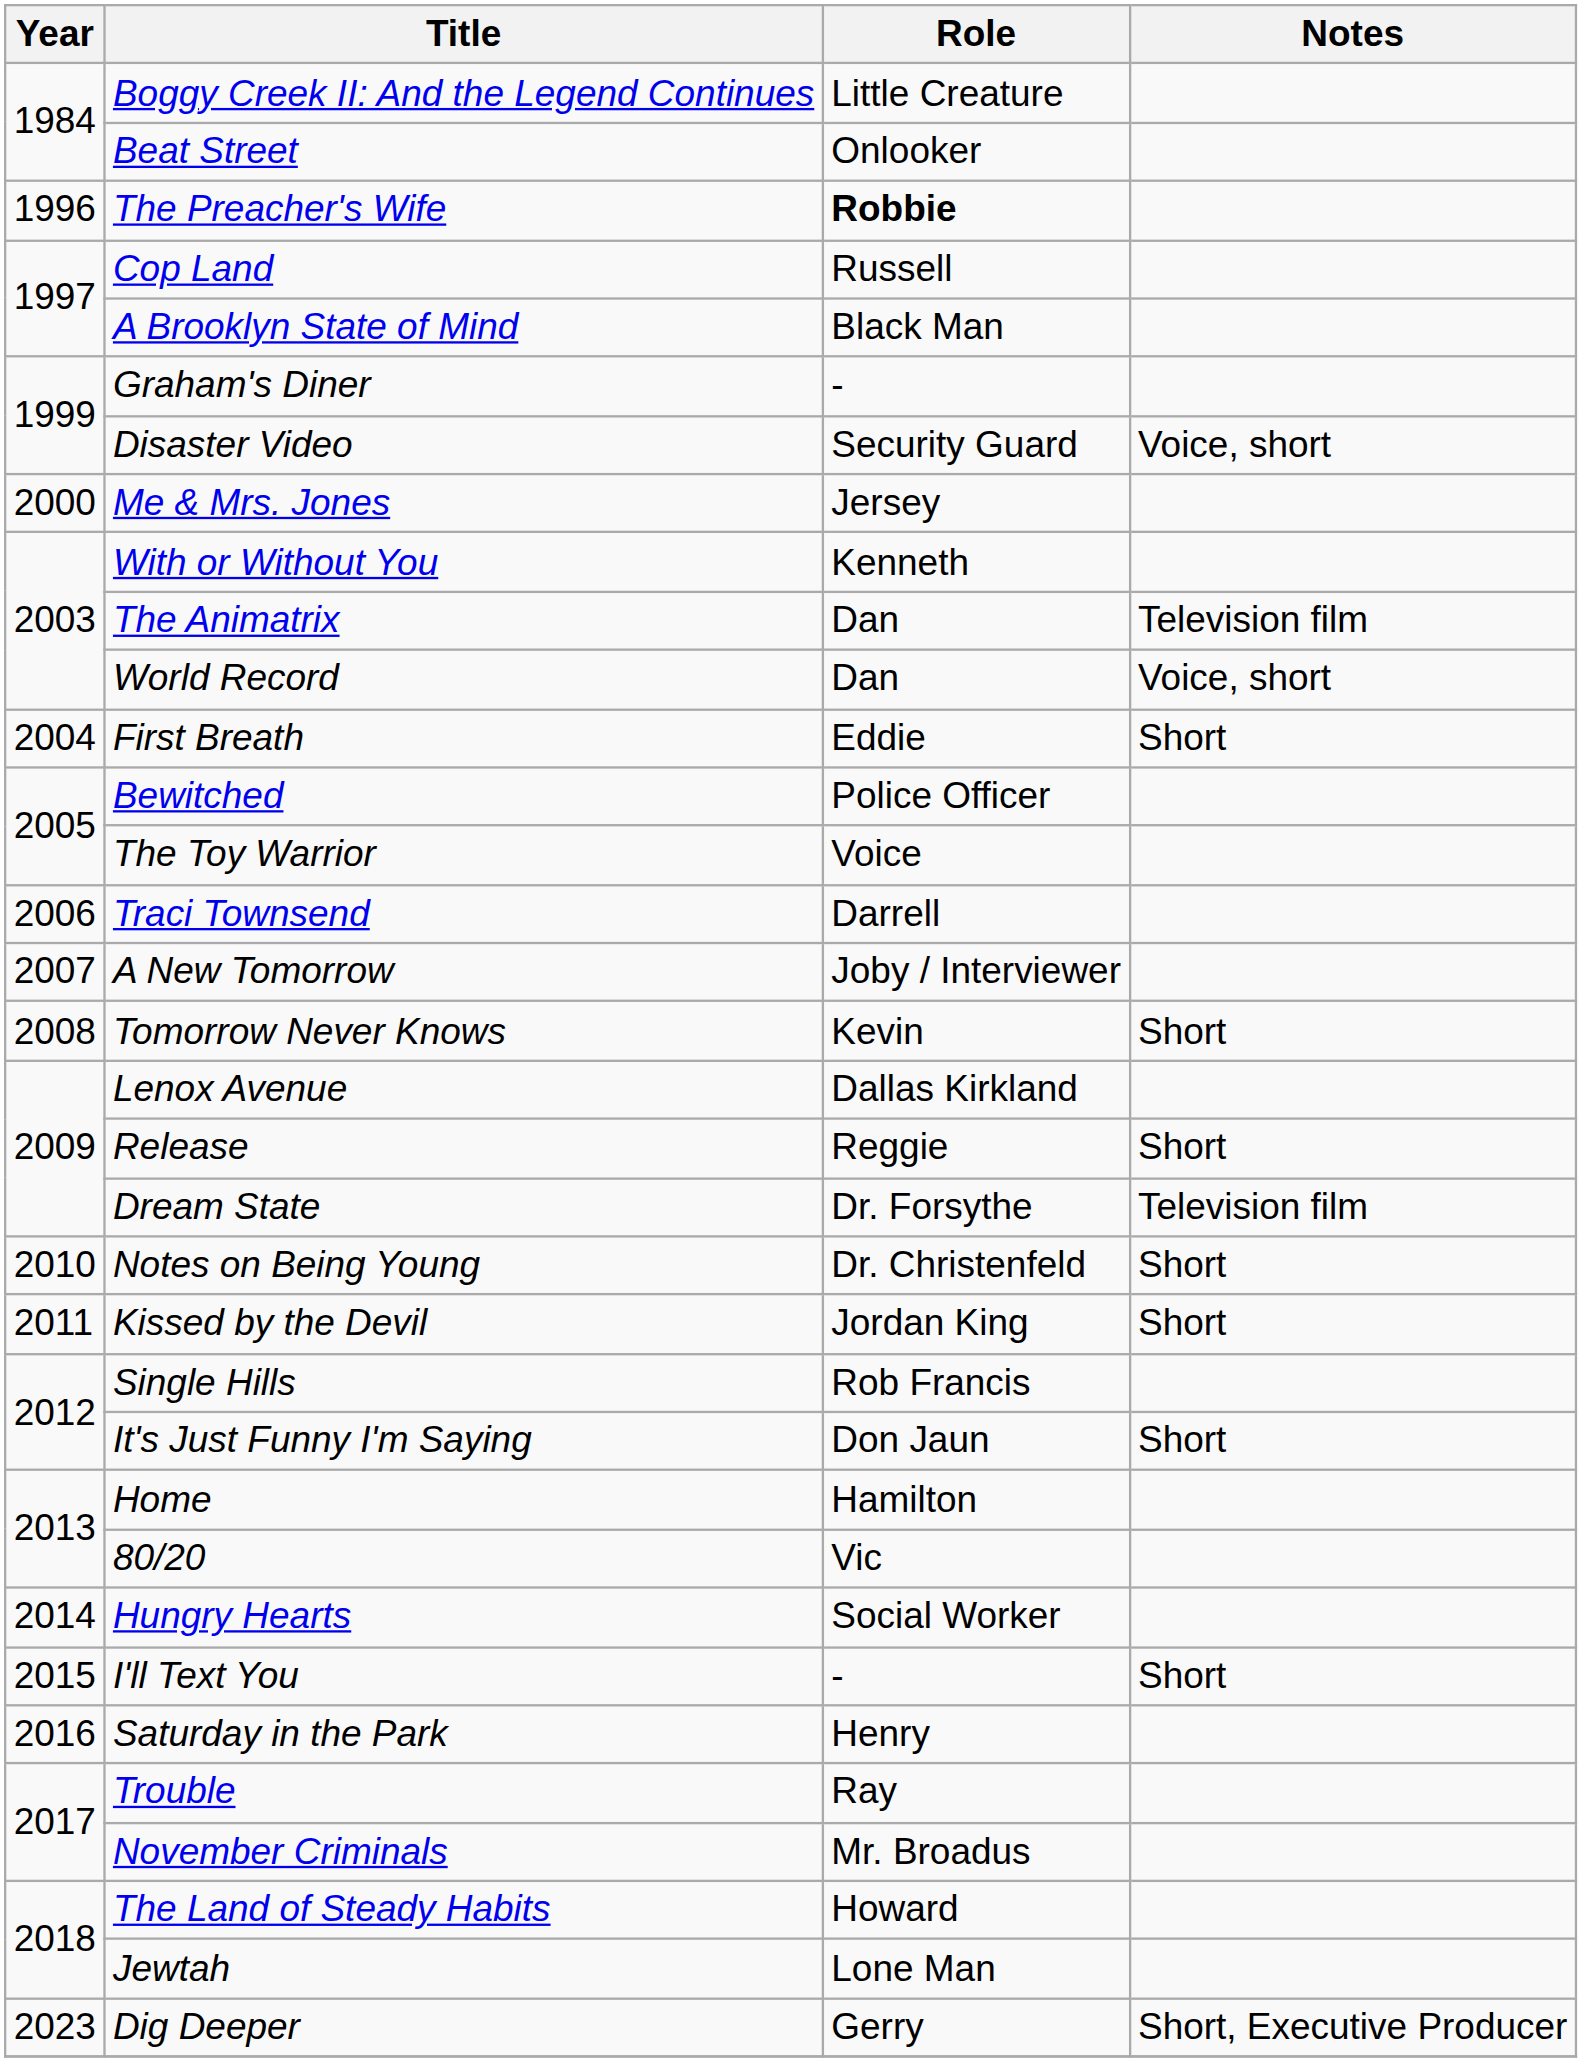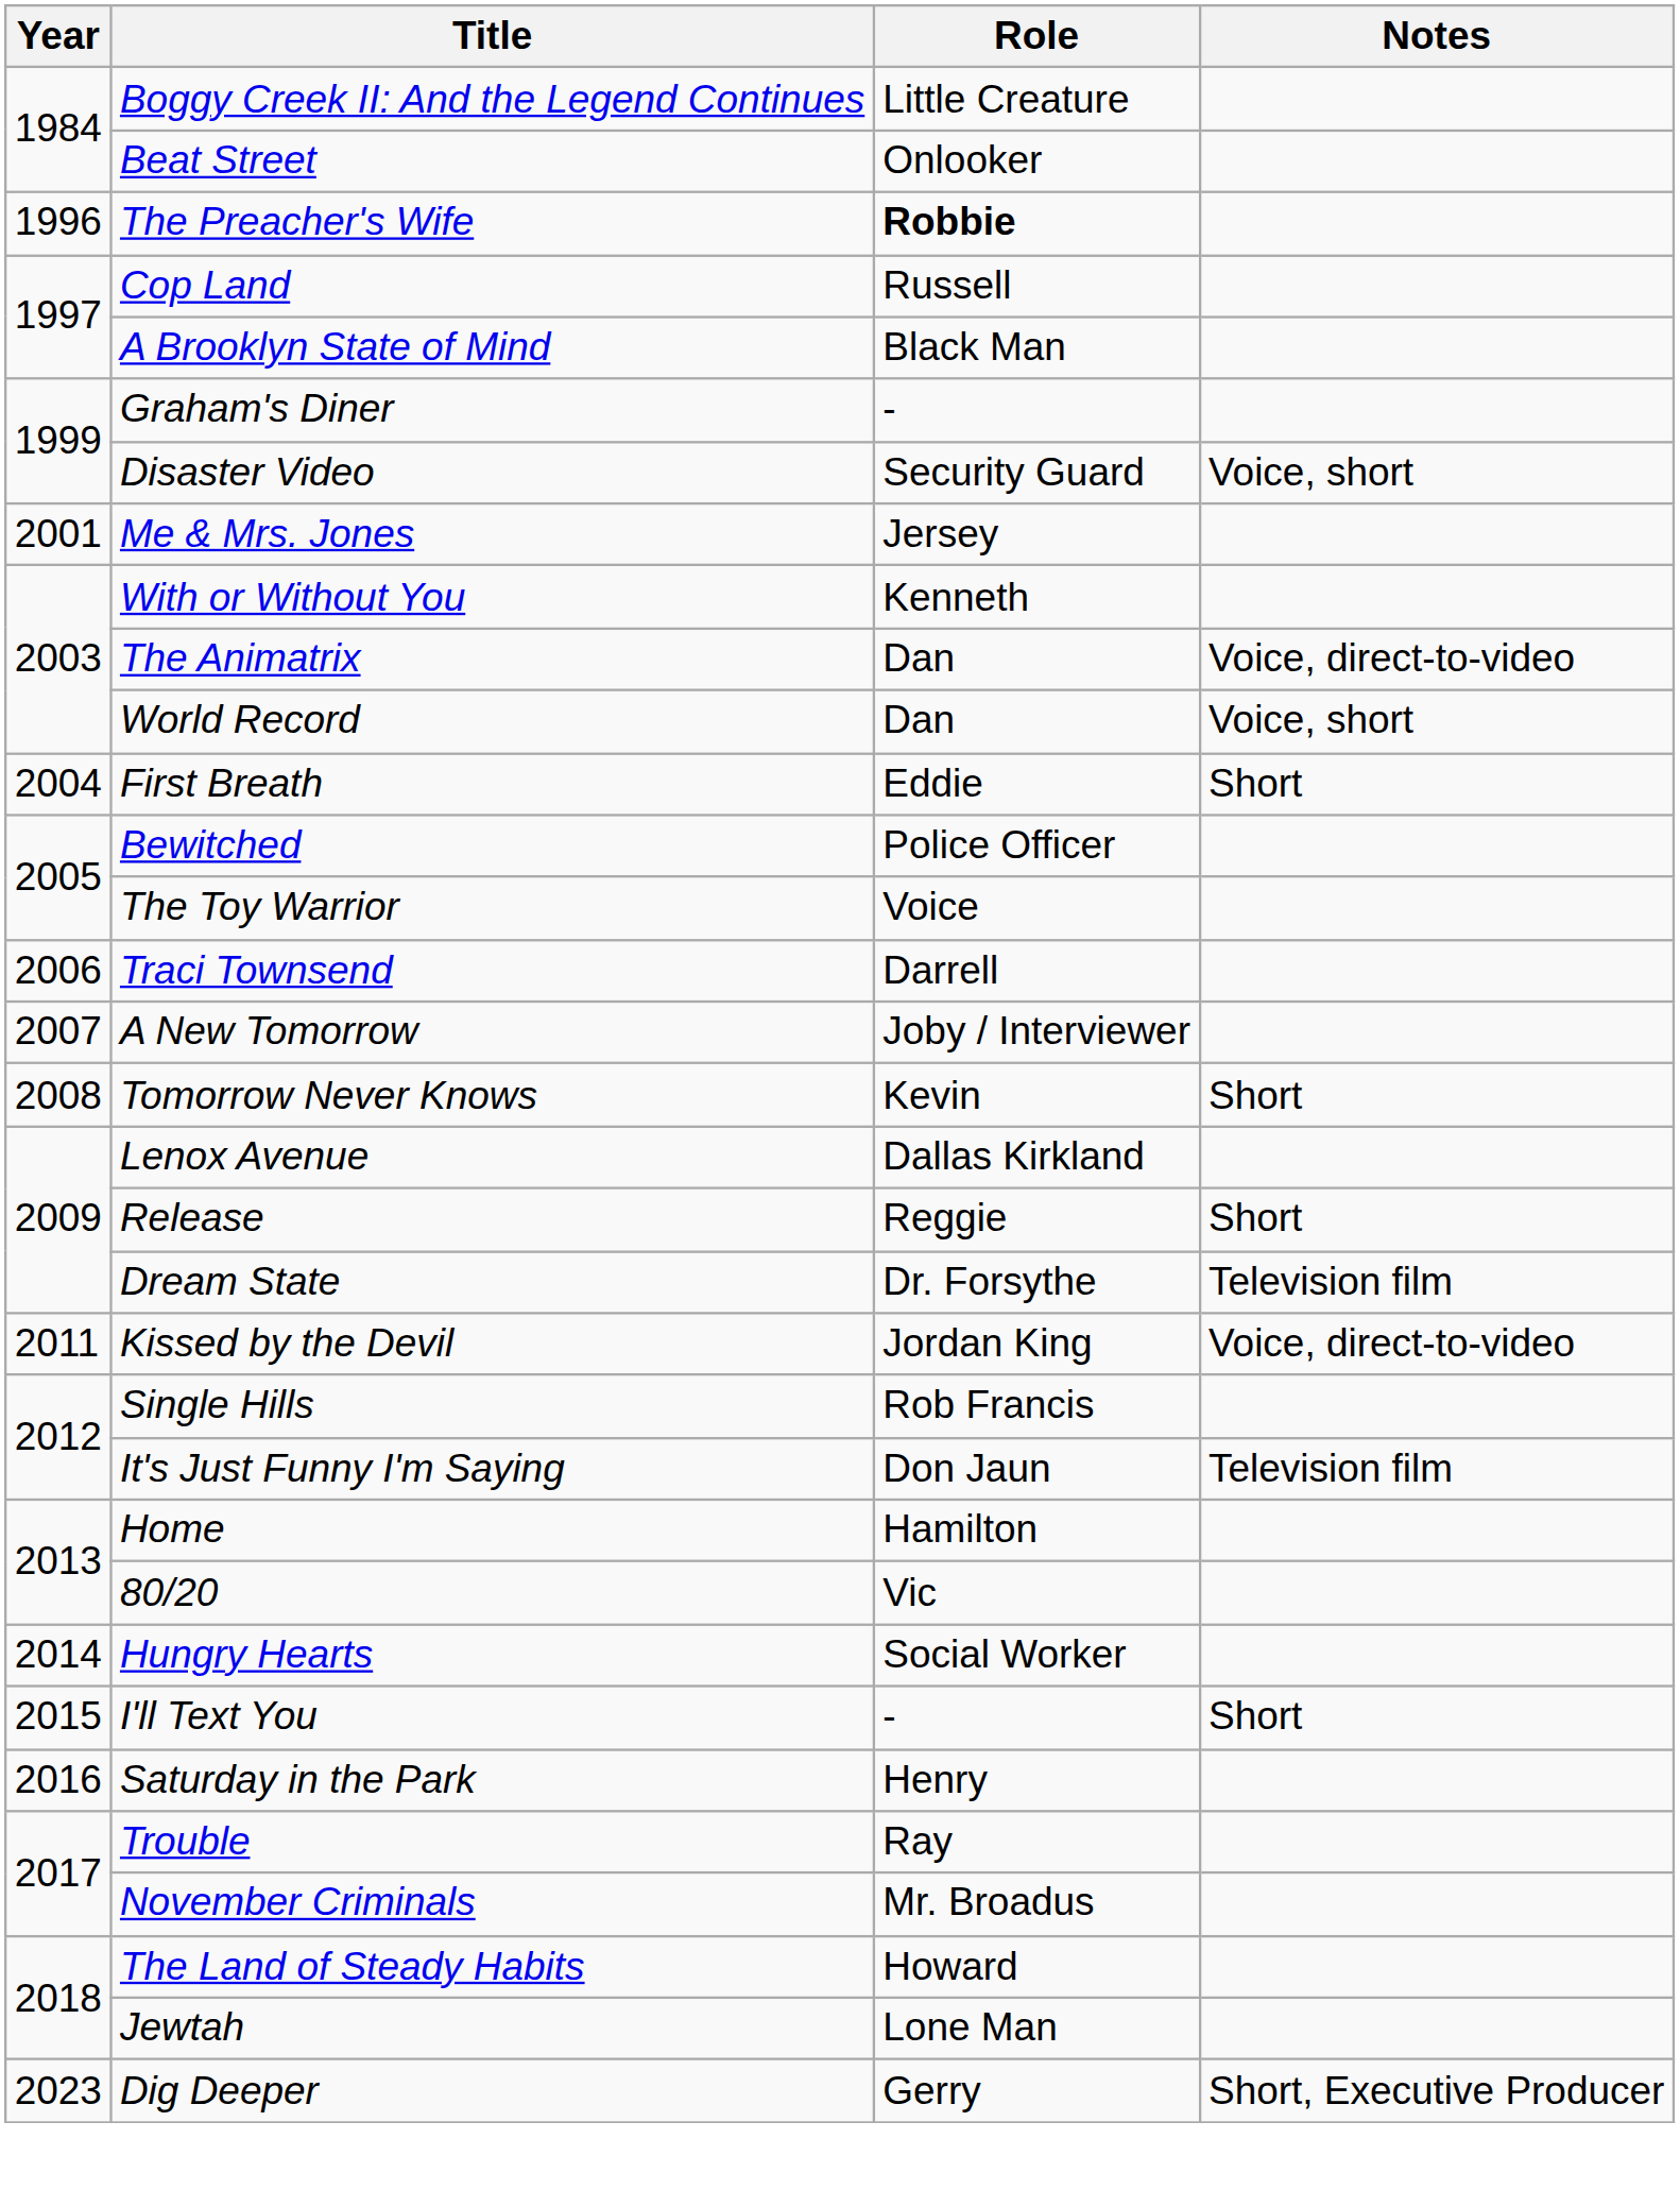 <table class="wikitable">
 <tr>
 <th>Year</th>
 <th>Title</th>
 <th>Role</th>
 <th>Notes</th>
 </tr>
 <tr>
 <td rowspan="2">1984</td>
 <td><em><a href='#'>Boggy Creek II: And the Legend Continues</a></em></td>
 <td>Little Creature</td>
 <td></td>
 </tr>
 <tr>
 <td><em><a href='#'>Beat Street</a></em></td>
 <td>Onlooker</td>
 <td></td>
 </tr>
 <tr>
 <td>1996</td>
 <td><em><a href='#'>The Preacher's Wife</a></em></td>
 <td><strong>Robbie</strong></td>
 <td></td>
 </tr>
 <tr>
 <td rowspan="2">1997</td>
 <td><em><a href='#'>Cop Land</a></em></td>
 <td>Russell</td>
 <td></td>
 </tr>
 <tr>
 <td><em><a href='#'>A Brooklyn State of Mind</a></em></td>
 <td>Black Man</td>
 <td></td>
 </tr>
 <tr>
 <td rowspan="2">1999</td>
 <td><em>Graham's Diner</em></td>
 <td>-</td>
 <td></td>
 </tr>
 <tr>
 <td><em>Disaster Video</em></td>
 <td>Security Guard</td>
 <td>Voice, short</td>
 </tr>
 <tr>
-<td>2000</td>
+<td>2001</td>
 <td><em><a href='#'>Me & Mrs. Jones</a></em></td>
 <td>Jersey</td>
 <td></td>
 </tr>
 <tr>
 <td rowspan="3">2003</td>
 <td><em><a href='#'>With or Without You</a></em></td>
 <td>Kenneth</td>
 <td></td>
 </tr>
 <tr>
 <td><em><a href='#'>The Animatrix</a></em></td>
 <td>Dan</td>
-<td>Television film</td>
+<td>Voice, direct-to-video</td>
 </tr>
 <tr>
 <td><em>World Record</em></td>
 <td>Dan</td>
 <td>Voice, short</td>
 </tr>
 <tr>
 <td>2004</td>
 <td><em>First Breath</em></td>
 <td>Eddie</td>
 <td>Short</td>
 </tr>
 <tr>
 <td rowspan="2">2005</td>
 <td><em><a href='#'>Bewitched</a></em></td>
 <td>Police Officer</td>
 <td></td>
 </tr>
 <tr>
 <td><em>The Toy Warrior</em></td>
 <td>Voice</td>
 <td></td>
 </tr>
 <tr>
 <td>2006</td>
 <td><em><a href='#'>Traci Townsend</a></em></td>
 <td>Darrell</td>
 <td></td>
 </tr>
 <tr>
 <td>2007</td>
 <td><em>A New Tomorrow</em></td>
 <td>Joby / Interviewer</td>
 <td></td>
 </tr>
 <tr>
 <td>2008</td>
 <td><em>Tomorrow Never Knows</em></td>
 <td>Kevin</td>
 <td>Short</td>
 </tr>
 <tr>
 <td rowspan="3">2009</td>
 <td><em>Lenox Avenue</em></td>
 <td>Dallas Kirkland</td>
 <td></td>
 </tr>
 <tr>
 <td><em>Release</em></td>
 <td>Reggie</td>
 <td>Short</td>
 </tr>
 <tr>
 <td><em>Dream State</em></td>
 <td>Dr. Forsythe</td>
 <td>Television film</td>
 </tr>
 <tr>
-<td>2010</td>
-<td><em>Notes on Being Young</em></td>
-<td>Dr. Christenfeld</td>
-<td>Short</td>
-</tr>
-<tr>
 <td>2011</td>
 <td><em>Kissed by the Devil</em></td>
 <td>Jordan King</td>
-<td>Short</td>
+<td>Voice, direct-to-video</td>
 </tr>
 <tr>
 <td rowspan="2">2012</td>
 <td><em>Single Hills</em></td>
 <td>Rob Francis</td>
 <td></td>
 </tr>
 <tr>
 <td><em>It's Just Funny I'm Saying</em></td>
 <td>Don Jaun</td>
-<td>Short</td>
+<td>Television film</td>
 </tr>
 <tr>
 <td rowspan="2">2013</td>
 <td><em>Home</em></td>
 <td>Hamilton</td>
 <td></td>
 </tr>
 <tr>
 <td><em>80/20</em></td>
 <td>Vic</td>
 <td></td>
 </tr>
 <tr>
 <td>2014</td>
 <td><em><a href='#'>Hungry Hearts</a></em></td>
 <td>Social Worker</td>
 <td></td>
 </tr>
 <tr>
 <td>2015</td>
 <td><em>I'll Text You</em></td>
 <td>-</td>
 <td>Short</td>
 </tr>
 <tr>
 <td>2016</td>
 <td><em>Saturday in the Park</em></td>
 <td>Henry</td>
 <td></td>
 </tr>
 <tr>
 <td rowspan="2">2017</td>
 <td><em><a href='#'>Trouble</a></em></td>
 <td>Ray</td>
 <td></td>
 </tr>
 <tr>
 <td><em><a href='#'>November Criminals</a></em></td>
 <td>Mr. Broadus</td>
 <td></td>
 </tr>
 <tr>
 <td rowspan="2">2018</td>
 <td><em><a href='#'>The Land of Steady Habits</a></em></td>
 <td>Howard</td>
 <td></td>
 </tr>
 <tr>
 <td><em>Jewtah</em></td>
 <td>Lone Man</td>
 </tr>
 <tr>
 <td>2023</td>
 <td><em>Dig Deeper</em></td>
 <td>Gerry</td>
 <td>Short, Executive Producer</td>
 </tr>
 <tr>
 </tr>
 </table>
